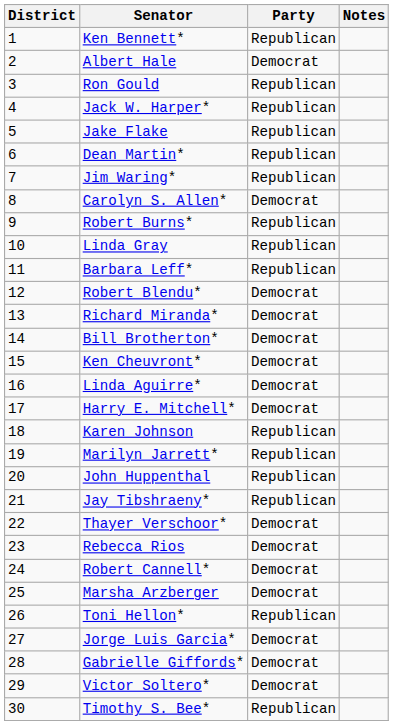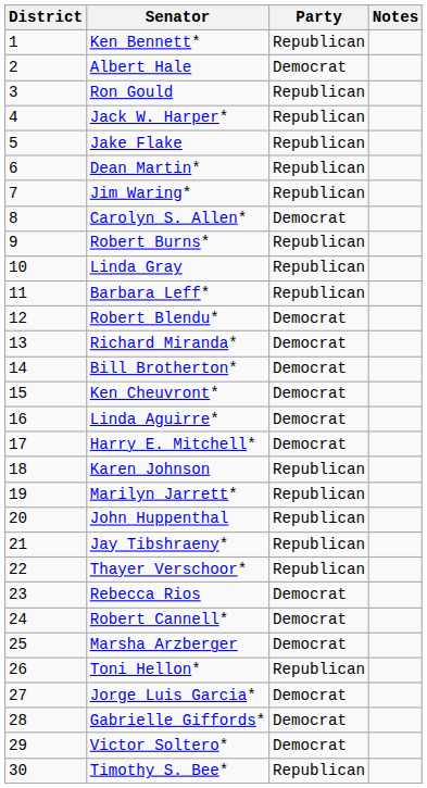 <table class=wikitable>
 <tr>
 <th>District</th>
 <th>Senator</th>
 <th>Party</th>
 <th>Notes</th>
 </tr>
 <tr>
 <td>1</td>
 <td><a href='#'>Ken Bennett</a>*</td>
 <td>Republican</td>
 <td></td>
 </tr>
 <tr>
 <td>2</td>
 <td><a href='#'>Albert Hale</a></td>
 <td>Democrat</td>
 <td></td>
 </tr>
 <tr>
 <td>3</td>
 <td><a href='#'>Ron Gould</a></td>
 <td>Republican</td>
 <td></td>
 </tr>
 <tr>
 <td>4</td>
 <td><a href='#'>Jack W. Harper</a>*</td>
 <td>Republican</td>
 <td></td>
 </tr>
 <tr>
 <td>5</td>
 <td><a href='#'>Jake Flake</a></td>
 <td>Republican</td>
 <td></td>
 </tr>
 <tr>
 <td>6</td>
 <td><a href='#'>Dean Martin</a>*</td>
 <td>Republican</td>
 <td></td>
 </tr>
 <tr>
 <td>7</td>
 <td><a href='#'>Jim Waring</a>*</td>
 <td>Republican</td>
 <td></td>
 </tr>
 <tr>
 <td>8</td>
 <td><a href='#'>Carolyn S. Allen</a>*</td>
 <td>Democrat</td>
 <td></td>
 </tr>
 <tr>
 <td>9</td>
 <td><a href='#'>Robert Burns</a>*</td>
 <td>Republican</td>
 <td></td>
 </tr>
 <tr>
 <td>10</td>
 <td><a href='#'>Linda Gray</a></td>
 <td>Republican</td>
 <td></td>
 </tr>
 <tr>
 <td>11</td>
 <td><a href='#'>Barbara Leff</a>*</td>
 <td>Republican</td>
 <td></td>
 </tr>
 <tr>
 <td>12</td>
 <td><a href='#'>Robert Blendu</a>*</td>
 <td>Democrat</td>
 <td></td>
 </tr>
 <tr>
 <td>13</td>
 <td><a href='#'>Richard Miranda</a>*</td>
 <td>Democrat</td>
 <td></td>
 </tr>
 <tr>
 <td>14</td>
 <td><a href='#'>Bill Brotherton</a>*</td>
 <td>Democrat</td>
 <td></td>
 </tr>
 <tr>
 <td>15</td>
 <td><a href='#'>Ken Cheuvront</a>*</td>
 <td>Democrat</td>
 <td></td>
 </tr>
 <tr>
 <td>16</td>
 <td><a href='#'>Linda Aguirre</a>*</td>
 <td>Democrat</td>
 <td></td>
 </tr>
 <tr>
 <td>17</td>
 <td><a href='#'>Harry E. Mitchell</a>*</td>
 <td>Democrat</td>
 <td></td>
 </tr>
 <tr>
 <td>18</td>
 <td><a href='#'>Karen Johnson</a></td>
 <td>Republican</td>
 <td></td>
 </tr>
 <tr>
 <td>19</td>
 <td><a href='#'>Marilyn Jarrett</a>*</td>
 <td>Republican</td>
 <td></td>
 </tr>
 <tr>
 <td>20</td>
 <td><a href='#'>John Huppenthal</a></td>
 <td>Republican</td>
 <td></td>
 </tr>
 <tr>
 <td>21</td>
 <td><a href='#'>Jay Tibshraeny</a>*</td>
 <td>Republican</td>
 <td></td>
 </tr>
 <tr>
 <td>22</td>
 <td><a href='#'>Thayer Verschoor</a>*</td>
-<td>Democrat</td>
+<td>Republican</td>
 <td></td>
 </tr>
 <tr>
 <td>23</td>
 <td><a href='#'>Rebecca Rios</a></td>
 <td>Democrat</td>
 <td></td>
 </tr>
 <tr>
 <td>24</td>
 <td><a href='#'>Robert Cannell</a>*</td>
 <td>Democrat</td>
 <td></td>
 </tr>
 <tr>
 <td>25</td>
 <td><a href='#'>Marsha Arzberger</a></td>
 <td>Democrat</td>
 <td></td>
 </tr>
 <tr>
 <td>26</td>
 <td><a href='#'>Toni Hellon</a>*</td>
 <td>Republican</td>
 <td></td>
 </tr>
 <tr>
 <td>27</td>
 <td><a href='#'>Jorge Luis Garcia</a>*</td>
 <td>Democrat</td>
 <td></td>
 </tr>
 <tr>
 <td>28</td>
 <td><a href='#'>Gabrielle Giffords</a>*</td>
 <td>Democrat</td>
 <td></td>
 </tr>
 <tr>
 <td>29</td>
 <td><a href='#'>Victor Soltero</a>*</td>
 <td>Democrat</td>
 <td></td>
 </tr>
 <tr>
 <td>30</td>
 <td><a href='#'>Timothy S. Bee</a>*</td>
 <td>Republican</td>
 <td></td>
 </tr>
 <tr>
 </tr>
 </table>
